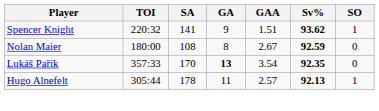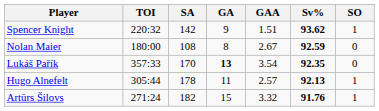 <table class="wikitable sortable" style="text-align:center;">
 <tr>
 <th width="170px">Player</th>
 <th width="60px">TOI</th>
 <th width="50px">SA</th>
 <th width="50px">GA</th>
 <th width="60px">GAA</th>
 <th width="60px">Sv%</th>
 <th width="50px">SO</th>
 </tr>
 <tr>
 <td style="text-align:left;"> <a href='#'>Spencer Knight</a></td>
 <td>220:32</td>
-<td>141</td>
+<td>142</td>
 <td>9</td>
 <td>1.51</td>
 <td><strong>93.62</strong></td>
 <td>1</td>
 </tr>
 <tr>
 <td style="text-align:left;"> <a href='#'>Nolan Maier</a></td>
 <td>180:00</td>
 <td>108</td>
 <td>8</td>
 <td>2.67</td>
 <td><strong>92.59</strong></td>
 <td>0</td>
 </tr>
 <tr>
 <td style="text-align:left;"> <a href='#'>Lukáš Pařík</a></td>
 <td>357:33</td>
 <td>170</td>
 <td><strong>13</strong></td>
 <td>3.54</td>
 <td><strong>92.35</strong></td>
 <td>0</td>
 </tr>
 <tr>
 <td style="text-align:left;"> <a href='#'>Hugo Alnefelt</a></td>
 <td>305:44</td>
 <td>178</td>
 <td>11</td>
 <td>2.57</td>
 <td><strong>92.13</strong></td>
 <td>1</td>
 </tr>
+<tr>
+<td style="text-align:left;"> <a href='#'>Artūrs Šilovs</a></td>
+<td>271:24</td>
+<td>182</td>
+<td>15</td>
+<td>3.32</td>
+<td><strong>91.76</strong></td>
+<td>1</td>
+</tr>
 </table>
